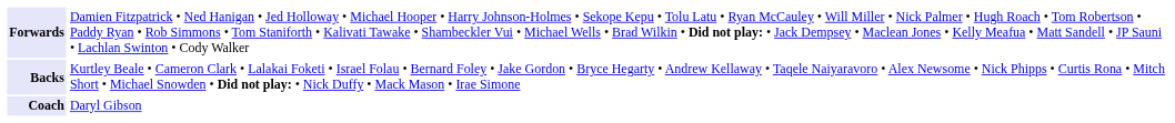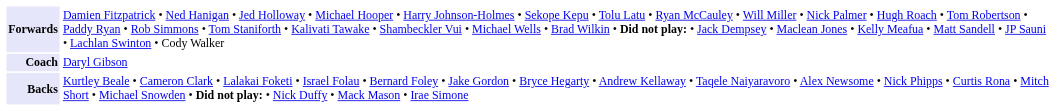 <table cellpadding="2" style="border: 1px solid white; font-size:90%;">
 <tr>
 <td style="text-align:right; background:lavender;"><strong>Forwards</strong></td>
 <td style="text-align:left;"><a href='#'>Damien Fitzpatrick</a> • <a href='#'>Ned Hanigan</a> • <a href='#'>Jed Holloway</a> • <a href='#'>Michael Hooper</a> • <a href='#'>Harry Johnson-Holmes</a> • <a href='#'>Sekope Kepu</a> • <a href='#'>Tolu Latu</a> • <a href='#'>Ryan McCauley</a> • <a href='#'>Will Miller</a> • <a href='#'>Nick Palmer</a> • <a href='#'>Hugh Roach</a> • <a href='#'>Tom Robertson</a> • <a href='#'>Paddy Ryan</a> • <a href='#'>Rob Simmons</a> • <a href='#'>Tom Staniforth</a> • <a href='#'>Kalivati Tawake</a> • <a href='#'>Shambeckler Vui</a> • <a href='#'>Michael Wells</a> • <a href='#'>Brad Wilkin</a> • <strong>Did not play:</strong> • <a href='#'>Jack Dempsey</a> • <a href='#'>Maclean Jones</a> • <a href='#'>Kelly Meafua</a> • <a href='#'>Matt Sandell</a> • <a href='#'>JP Sauni</a> • <a href='#'>Lachlan Swinton</a> • Cody Walker</td>
 </tr>
 <tr>
+<td style="text-align:right; background:lavender;"><strong>Coach</strong></td>
+<td style="text-align:left;"><a href='#'>Daryl Gibson</a></td>
+</tr>
+<tr>
 <td style="text-align:right; background:lavender;"><strong>Backs</strong></td>
 <td style="text-align:left;"><a href='#'>Kurtley Beale</a> • <a href='#'>Cameron Clark</a> • <a href='#'>Lalakai Foketi</a> • <a href='#'>Israel Folau</a> • <a href='#'>Bernard Foley</a> • <a href='#'>Jake Gordon</a> • <a href='#'>Bryce Hegarty</a> • <a href='#'>Andrew Kellaway</a> • <a href='#'>Taqele Naiyaravoro</a> • <a href='#'>Alex Newsome</a> • <a href='#'>Nick Phipps</a> • <a href='#'>Curtis Rona</a> • <a href='#'>Mitch Short</a> • <a href='#'>Michael Snowden</a> • <strong>Did not play:</strong> • <a href='#'>Nick Duffy</a> • <a href='#'>Mack Mason</a> • <a href='#'>Irae Simone</a></td>
 </tr>
-<tr>
-<td style="text-align:right; background:lavender;"><strong>Coach</strong></td>
-<td style="text-align:left;"><a href='#'>Daryl Gibson</a></td>
-</tr>
 </table>
